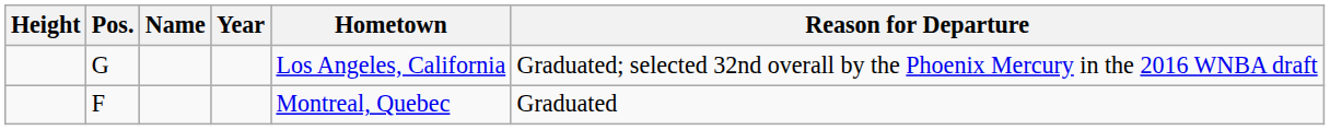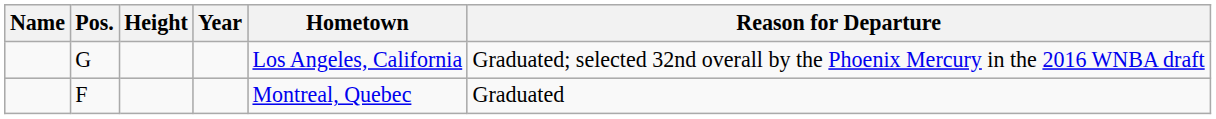 <table class="wikitable sortable" style="font-size:90%;" border="1">
 <tr>
+<th>Name</th>
+<th>Pos.</th>
 <th>Height</th>
-<th>Pos.</th>
-<th>Name</th>
 <th>Year</th>
 <th>Hometown</th>
 <th ! class="unsortable">Reason for Departure</th>
 </tr>
 <tr>
 <td></td>
 <td>G</td>
 <td></td>
 <td></td>
 <td><a href='#'>Los Angeles, California</a></td>
 <td>Graduated; selected 32nd overall by the <a href='#'>Phoenix Mercury</a> in the <a href='#'>2016 WNBA draft</a></td>
 </tr>
 <tr>
 <td></td>
 <td>F</td>
 <td></td>
 <td></td>
 <td><a href='#'>Montreal, Quebec</a></td>
 <td>Graduated</td>
 </tr>
 </table>
